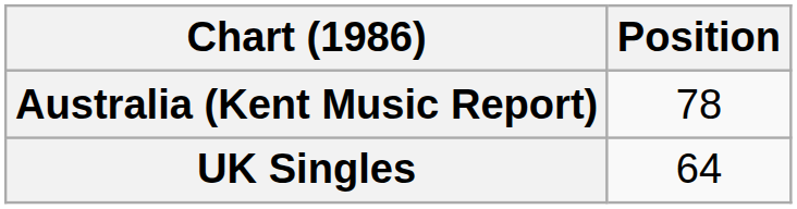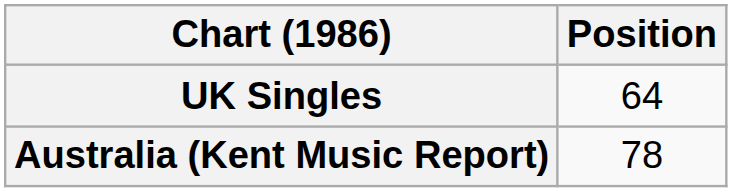 <table class="wikitable sortable plainrowheaders" style="text-align:center">
 <tr>
 <th>Chart (1986)</th>
 <th>Position</th>
 </tr>
 <tr>
+<th scope="row">UK Singles</th>
+<td>64</td>
+</tr>
+<tr>
 <th scope="row">Australia (Kent Music Report)</th>
 <td>78</td>
 </tr>
-<tr>
-<th scope="row">UK Singles</th>
-<td>64</td>
-</tr>
 </table>
